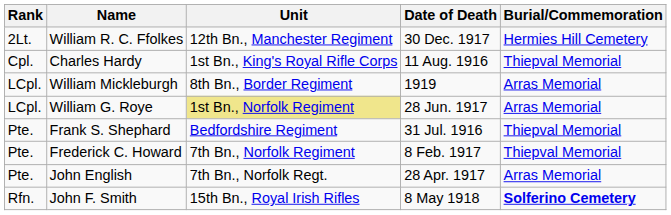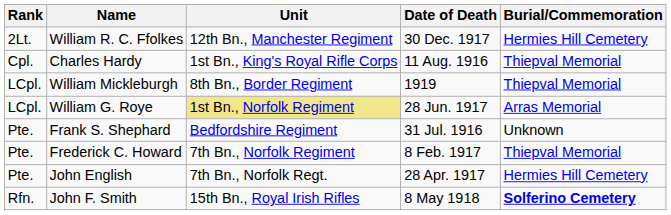 <table class="wikitable">
 <tr>
 <th>Rank</th>
 <th>Name</th>
 <th>Unit</th>
 <th>Date of Death</th>
 <th>Burial/Commemoration</th>
 </tr>
 <tr>
 <td>2Lt.</td>
 <td>William R. C. Ffolkes</td>
 <td>12th Bn., <a href='#'>Manchester Regiment</a></td>
 <td>30 Dec. 1917</td>
 <td><a href='#'>Hermies Hill Cemetery</a></td>
 </tr>
 <tr>
 <td>Cpl.</td>
 <td>Charles Hardy</td>
 <td>1st Bn., <a href='#'>King's Royal Rifle Corps</a></td>
 <td>11 Aug. 1916</td>
 <td><a href='#'>Thiepval Memorial</a></td>
 </tr>
 <tr>
 <td>LCpl.</td>
 <td>William Mickleburgh</td>
 <td>8th Bn., <a href='#'>Border Regiment</a></td>
 <td>1919</td>
-<td><a href='#'>Arras Memorial</a></td>
+<td><a href='#'>Thiepval Memorial</a></td>
 </tr>
 <tr>
 <td>LCpl.</td>
 <td>William G. Roye</td>
 <td style="background: khaki;">1st Bn., <a href='#'>Norfolk Regiment</a></td>
 <td>28 Jun. 1917</td>
 <td><a href='#'>Arras Memorial</a></td>
 </tr>
 <tr>
 <td>Pte.</td>
 <td>Frank S. Shephard</td>
 <td><a href='#'>Bedfordshire Regiment</a></td>
 <td>31 Jul. 1916</td>
-<td><a href='#'>Thiepval Memorial</a></td>
+<td>Unknown</td>
 </tr>
 <tr>
 <td>Pte.</td>
 <td>Frederick C. Howard</td>
 <td>7th Bn., <a href='#'>Norfolk Regiment</a></td>
 <td>8 Feb. 1917</td>
 <td><a href='#'>Thiepval Memorial</a></td>
 </tr>
 <tr>
 <td>Pte.</td>
 <td>John English</td>
 <td>7th Bn., Norfolk Regt.</td>
 <td>28 Apr. 1917</td>
-<td><a href='#'>Arras Memorial</a></td>
+<td><a href='#'>Hermies Hill Cemetery</a></td>
 </tr>
 <tr>
 <td>Rfn.</td>
 <td>John F. Smith</td>
 <td>15th Bn., <a href='#'>Royal Irish Rifles</a></td>
 <td>8 May 1918</td>
 <td><strong><a href='#'>Solferino Cemetery</a></strong></td>
 </tr>
 </table>
